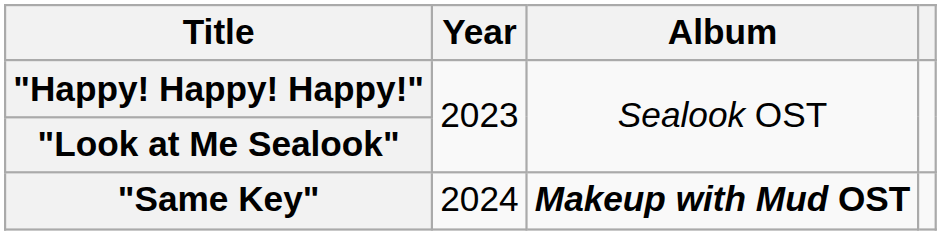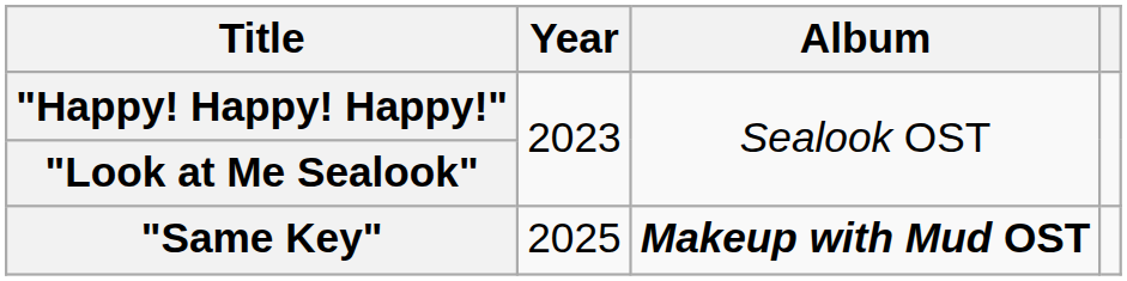 <table class="wikitable plainrowheaders" style="text-align:center">
 <tr>
 <th scope="col">Title</th>
 <th scope="col">Year</th>
 <th scope="col">Album</th>
 <th></th>
 </tr>
 <tr>
 <th scope="row">"Happy! Happy! Happy!"</th>
 <td rowspan="2">2023</td>
 <td rowspan="2"><em>Sealook</em> OST</td>
 <td rowspan="2"></td>
 </tr>
 <tr>
 <th scope="row">"Look at Me Sealook"</th>
 </tr>
 <tr>
 <th scope="row">"Same Key"</th>
-<td>2024</td>
+<td>2025</td>
 <td><strong><em>Makeup with Mud</em> OST</strong></td>
 <td></td>
 </tr>
 </table>
